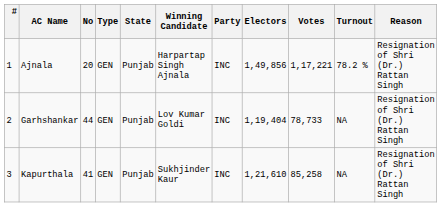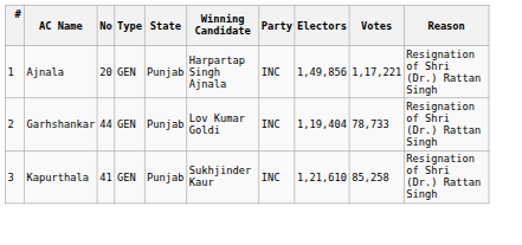 <table class="wikitable">
 <tr>
 <th rowspan="1"> #    </th>
 <th colspan="1" rowspan="1">AC Name</th>
 <th colspan="1" rowspan="1">No</th>
 <th colspan="1" rowspan="1">Type</th>
 <th colspan="1" rowspan="1">State</th>
 <th colspan="1" rowspan="1">Winning Candidate</th>
 <th colspan="1" rowspan="1">Party</th>
 <th colspan="1" rowspan="1">Electors</th>
 <th colspan="1" rowspan="1">Votes</th>
-<th colspan="1" rowspan="1">Turnout</th>
 <th colspan="1" rowspan="1">Reason</th>
 </tr>
 <tr>
 <td>1</td>
 <td>Ajnala</td>
 <td>20</td>
 <td>GEN</td>
 <td>Punjab</td>
 <td>Harpartap Singh Ajnala</td>
 <td>INC</td>
 <td>1,49,856</td>
 <td>1,17,221</td>
-<td>78.2 %</td>
 <td>Resignation of Shri (Dr.) Rattan Singh</td>
 </tr>
 <tr>
 <td>2</td>
 <td>Garhshankar</td>
 <td>44</td>
 <td>GEN</td>
 <td>Punjab</td>
 <td>Lov Kumar Goldi</td>
 <td>INC</td>
 <td>1,19,404</td>
 <td>78,733</td>
-<td>NA</td>
 <td>Resignation of Shri (Dr.) Rattan Singh</td>
 </tr>
 <tr>
 <td>3</td>
 <td>Kapurthala</td>
 <td>41</td>
 <td>GEN</td>
 <td>Punjab</td>
 <td>Sukhjinder Kaur</td>
 <td>INC</td>
 <td>1,21,610</td>
 <td>85,258</td>
-<td>NA</td>
 <td>Resignation of Shri (Dr.) Rattan Singh</td>
 </tr>
 </table>
